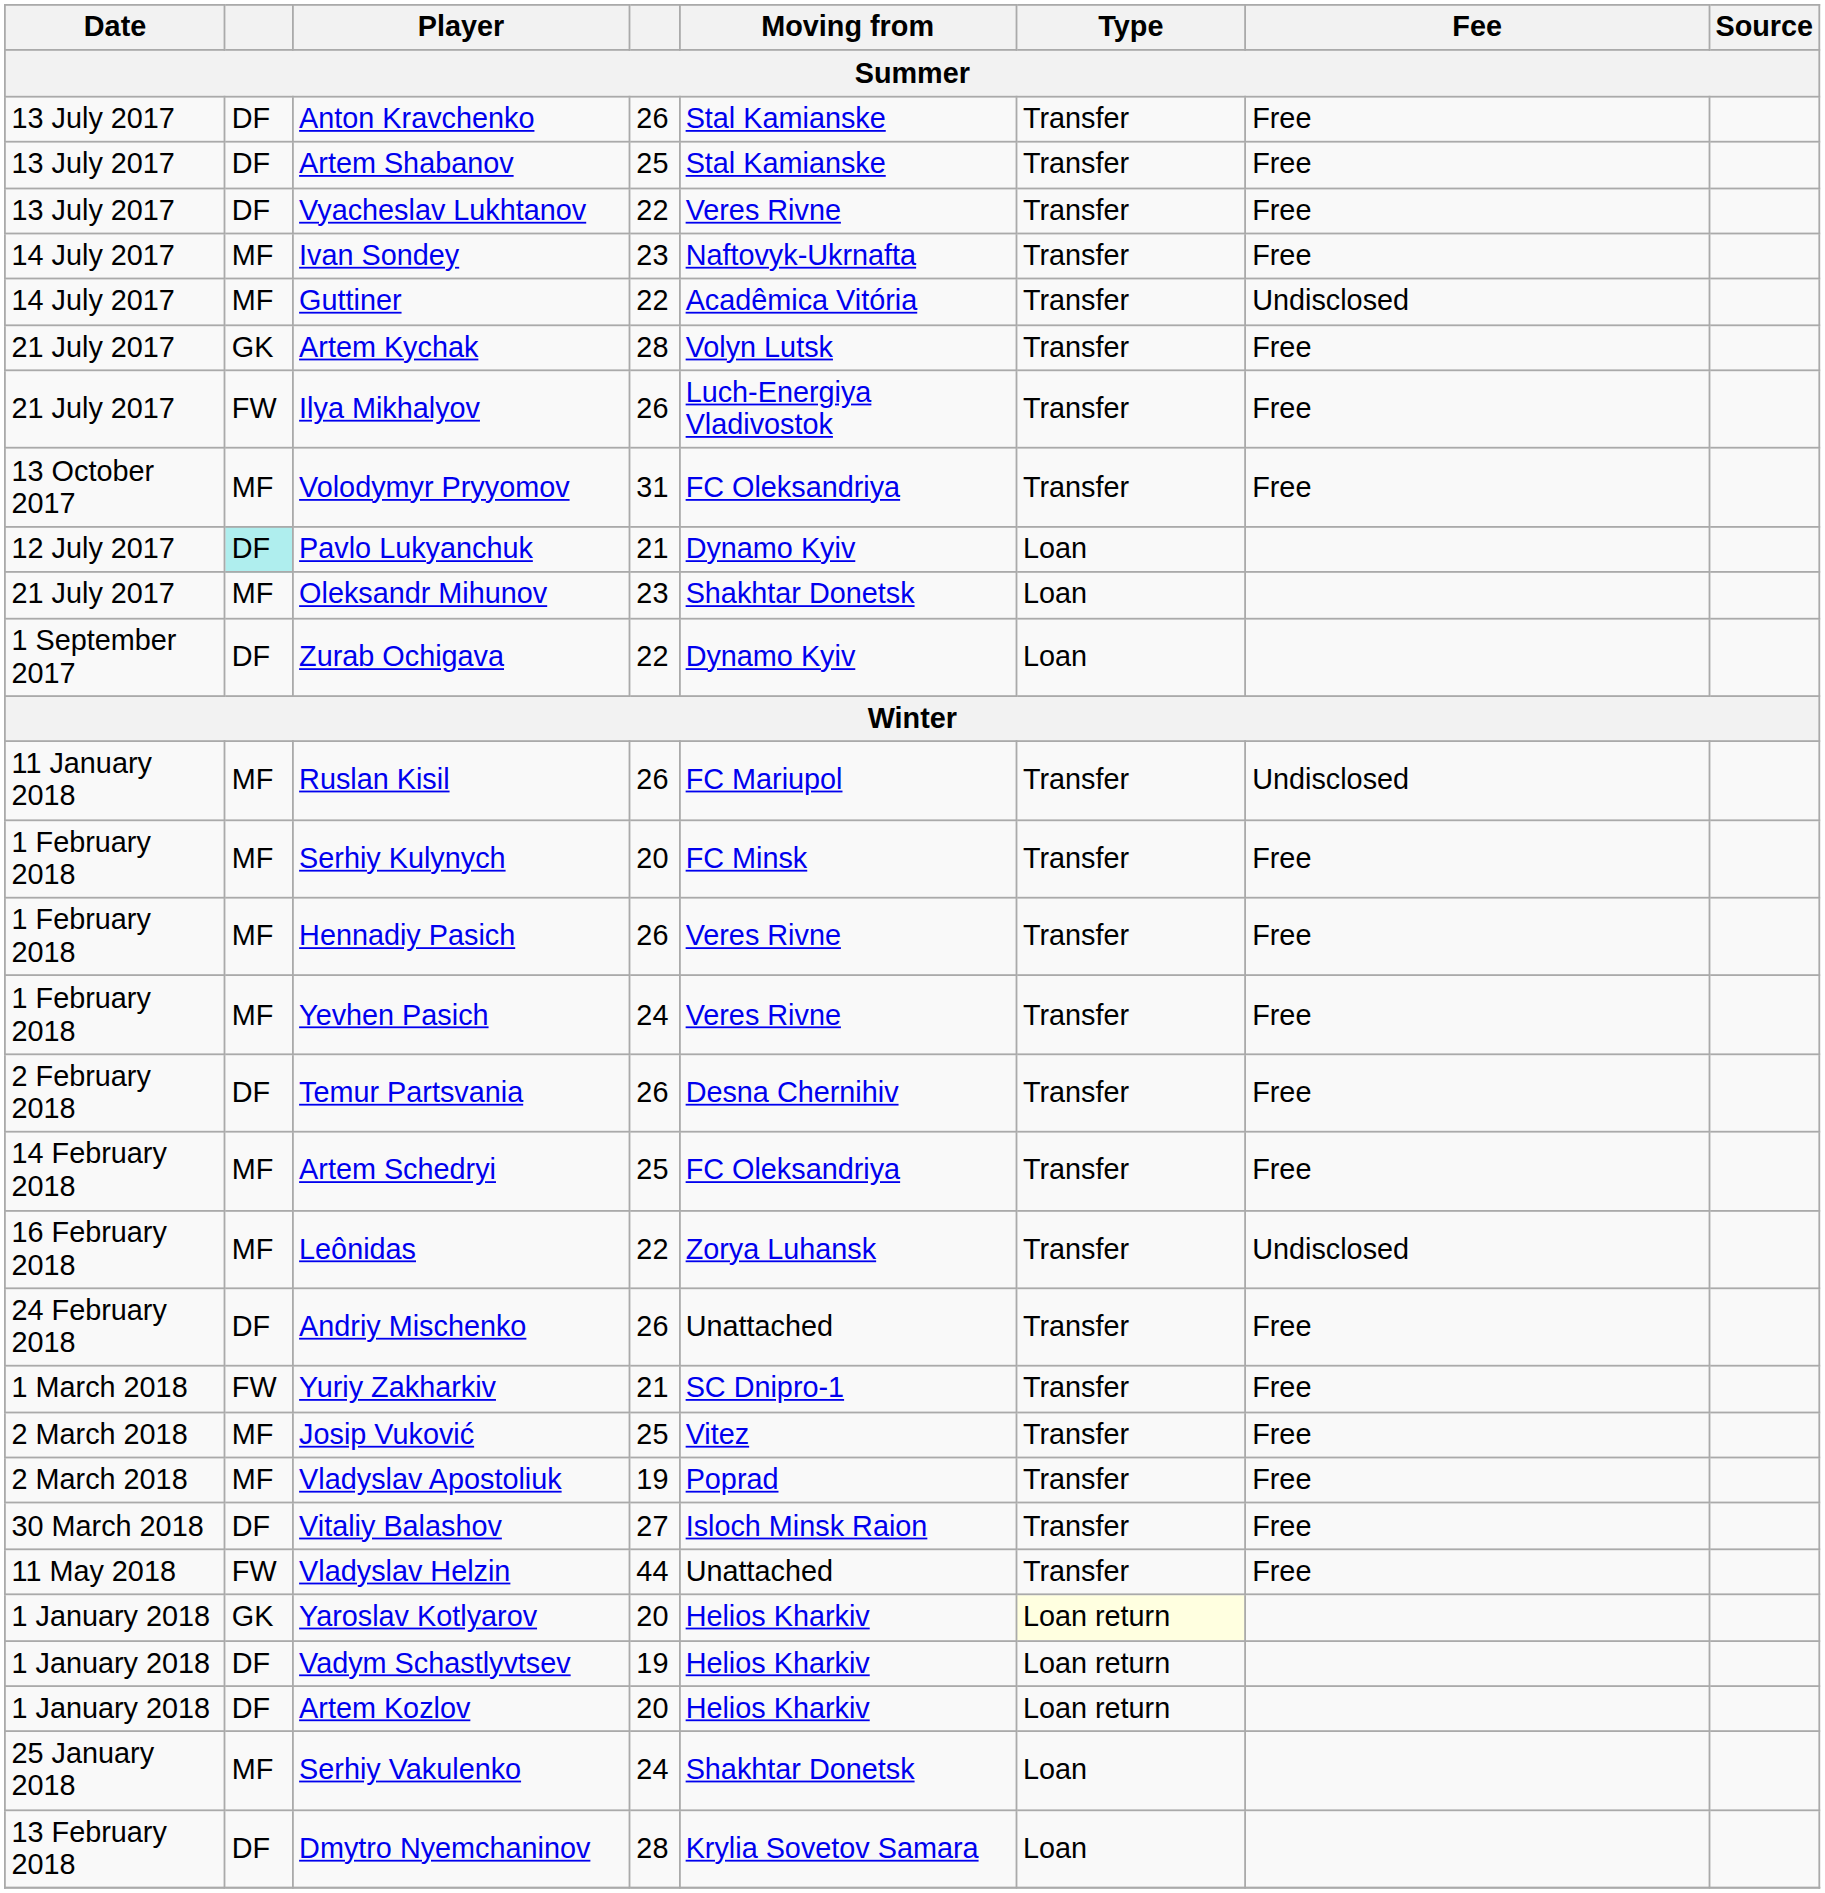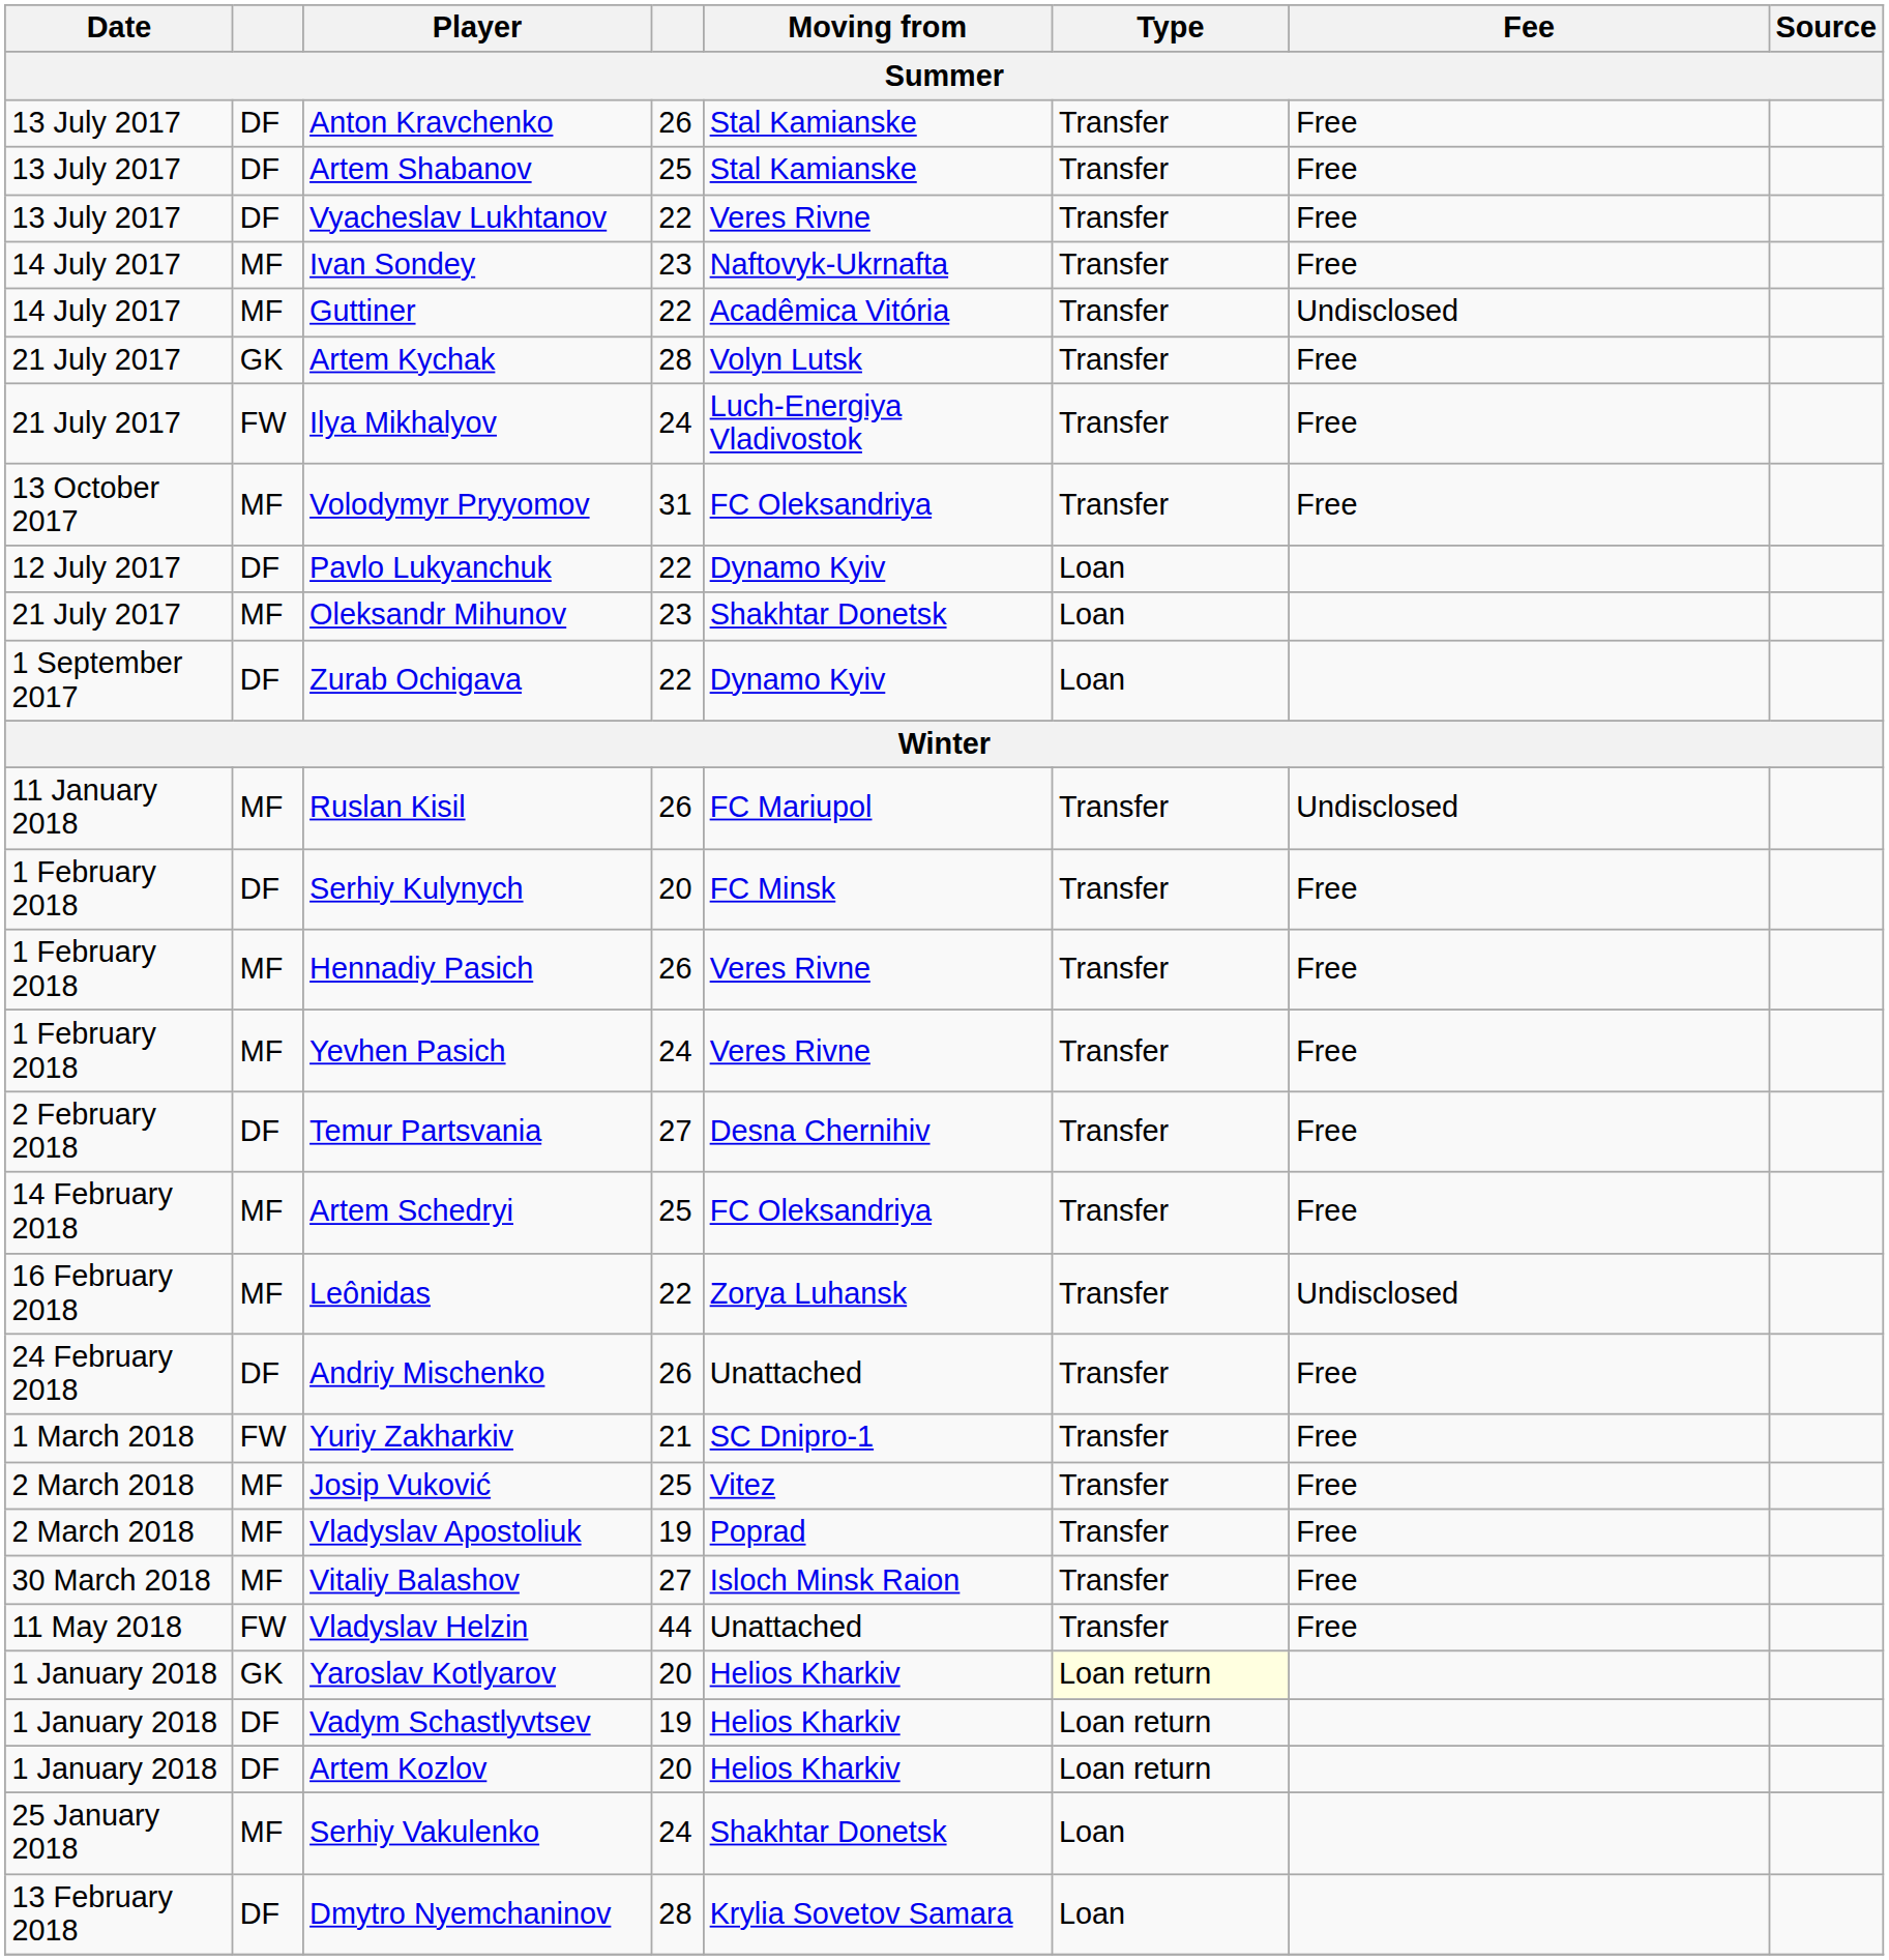 <table class="wikitable sortable">
 <tr>
 <th style="width:115px;">Date</th>
 <th style="width:30px;"></th>
 <th style="width:180px;">Player</th>
 <th style="width:20px;"></th>
 <th style="width:180px;">Moving from</th>
 <th style="width:120px;" class="unsortable">Type</th>
 <th style="width:250px;" class="unsortable">Fee</th>
 <th style="width:20px;">Source</th>
 </tr>
 <tr>
 <th colspan=8>Summer</th>
 </tr>
 <tr>
 <td>13 July 2017</td>
 <td>DF</td>
 <td> <a href='#'>Anton Kravchenko</a></td>
 <td>26</td>
 <td> <a href='#'>Stal Kamianske</a></td>
 <td>Transfer</td>
 <td>Free</td>
 <td></td>
 </tr>
 <tr>
 <td>13 July 2017</td>
 <td>DF</td>
 <td> <a href='#'>Artem Shabanov</a></td>
 <td>25</td>
 <td> <a href='#'>Stal Kamianske</a></td>
 <td>Transfer</td>
 <td>Free</td>
 <td></td>
 </tr>
 <tr>
 <td>13 July 2017</td>
 <td>DF</td>
 <td> <a href='#'>Vyacheslav Lukhtanov</a></td>
 <td>22</td>
 <td> <a href='#'>Veres Rivne</a></td>
 <td>Transfer</td>
 <td>Free</td>
 <td></td>
 </tr>
 <tr>
 <td>14 July 2017</td>
 <td>MF</td>
 <td> <a href='#'>Ivan Sondey</a></td>
 <td>23</td>
 <td> <a href='#'>Naftovyk-Ukrnafta</a></td>
 <td>Transfer</td>
 <td>Free</td>
 <td></td>
 </tr>
 <tr>
 <td>14 July 2017</td>
 <td>MF</td>
 <td> <a href='#'>Guttiner</a></td>
 <td>22</td>
 <td> <a href='#'>Acadêmica Vitória</a></td>
 <td>Transfer</td>
 <td>Undisclosed</td>
 <td></td>
 </tr>
 <tr>
 <td>21 July 2017</td>
 <td>GK</td>
 <td> <a href='#'>Artem Kychak</a></td>
 <td>28</td>
 <td> <a href='#'>Volyn Lutsk</a></td>
 <td>Transfer</td>
 <td>Free</td>
 <td></td>
 </tr>
 <tr>
 <td>21 July 2017</td>
 <td>FW</td>
 <td> <a href='#'>Ilya Mikhalyov</a></td>
-<td>26</td>
+<td>24</td>
 <td> <a href='#'>Luch-Energiya Vladivostok</a></td>
 <td>Transfer</td>
 <td>Free</td>
 <td></td>
 </tr>
 <tr>
 <td>13 October 2017</td>
 <td>MF</td>
 <td> <a href='#'>Volodymyr Pryyomov</a></td>
 <td>31</td>
 <td> <a href='#'>FC Oleksandriya</a></td>
 <td>Transfer</td>
 <td>Free</td>
 <td></td>
 </tr>
 <tr>
 <td>12 July 2017</td>
-<td style="background: paleturquoise;">DF</td>
+<td>DF</td>
 <td> <a href='#'>Pavlo Lukyanchuk</a></td>
-<td>21</td>
+<td>22</td>
 <td> <a href='#'>Dynamo Kyiv</a></td>
 <td>Loan</td>
 <td></td>
 <td></td>
 </tr>
 <tr>
 <td>21 July 2017</td>
 <td>MF</td>
 <td> <a href='#'>Oleksandr Mihunov</a></td>
 <td>23</td>
 <td> <a href='#'>Shakhtar Donetsk</a></td>
 <td>Loan</td>
 <td></td>
 <td></td>
 </tr>
 <tr>
 <td>1 September 2017</td>
 <td>DF</td>
 <td> <a href='#'>Zurab Ochigava</a></td>
 <td>22</td>
 <td> <a href='#'>Dynamo Kyiv</a></td>
 <td>Loan</td>
 <td></td>
 <td></td>
 </tr>
 <tr>
 <th colspan=8>Winter</th>
 </tr>
 <tr>
 <td>11 January 2018</td>
 <td>MF</td>
 <td> <a href='#'>Ruslan Kisil</a></td>
 <td>26</td>
 <td> <a href='#'>FC Mariupol</a></td>
 <td>Transfer</td>
 <td>Undisclosed</td>
 <td></td>
 </tr>
 <tr>
 <td>1 February 2018</td>
-<td>MF</td>
+<td>DF</td>
 <td> <a href='#'>Serhiy Kulynych</a></td>
 <td>20</td>
 <td> <a href='#'>FC Minsk</a></td>
 <td>Transfer</td>
 <td>Free</td>
 <td></td>
 </tr>
 <tr>
 <td>1 February 2018</td>
 <td>MF</td>
 <td> <a href='#'>Hennadiy Pasich</a></td>
 <td>26</td>
 <td> <a href='#'>Veres Rivne</a></td>
 <td>Transfer</td>
 <td>Free</td>
 <td></td>
 </tr>
 <tr>
 <td>1 February 2018</td>
 <td>MF</td>
 <td> <a href='#'>Yevhen Pasich</a></td>
 <td>24</td>
 <td> <a href='#'>Veres Rivne</a></td>
 <td>Transfer</td>
 <td>Free</td>
 <td></td>
 </tr>
 <tr>
 <td>2 February 2018</td>
 <td>DF</td>
 <td> <a href='#'>Temur Partsvania</a></td>
-<td>26</td>
+<td>27</td>
 <td> <a href='#'>Desna Chernihiv</a></td>
 <td>Transfer</td>
 <td>Free</td>
 <td></td>
 </tr>
 <tr>
 <td>14 February 2018</td>
 <td>MF</td>
 <td> <a href='#'>Artem Schedryi</a></td>
 <td>25</td>
 <td> <a href='#'>FC Oleksandriya</a></td>
 <td>Transfer</td>
 <td>Free</td>
 <td></td>
 </tr>
 <tr>
 <td>16 February 2018</td>
 <td>MF</td>
 <td> <a href='#'>Leônidas</a></td>
 <td>22</td>
 <td> <a href='#'>Zorya Luhansk</a></td>
 <td>Transfer</td>
 <td>Undisclosed</td>
 <td></td>
 </tr>
 <tr>
 <td>24 February 2018</td>
 <td>DF</td>
 <td> <a href='#'>Andriy Mischenko</a></td>
 <td>26</td>
 <td>Unattached</td>
 <td>Transfer</td>
 <td>Free</td>
 <td></td>
 </tr>
 <tr>
 <td>1 March 2018</td>
 <td>FW</td>
 <td> <a href='#'>Yuriy Zakharkiv</a></td>
 <td>21</td>
 <td> <a href='#'>SC Dnipro-1</a></td>
 <td>Transfer</td>
 <td>Free</td>
 <td></td>
 </tr>
 <tr>
 <td>2 March 2018</td>
 <td>MF</td>
 <td> <a href='#'>Josip Vuković</a></td>
 <td>25</td>
 <td> <a href='#'>Vitez</a></td>
 <td>Transfer</td>
 <td>Free</td>
 <td></td>
 </tr>
 <tr>
 <td>2 March 2018</td>
 <td>MF</td>
 <td> <a href='#'>Vladyslav Apostoliuk</a></td>
 <td>19</td>
 <td> <a href='#'>Poprad</a></td>
 <td>Transfer</td>
 <td>Free</td>
 <td></td>
 </tr>
 <tr>
 <td>30 March 2018</td>
-<td>DF</td>
+<td>MF</td>
 <td> <a href='#'>Vitaliy Balashov</a></td>
 <td>27</td>
 <td> <a href='#'>Isloch Minsk Raion</a></td>
 <td>Transfer</td>
 <td>Free</td>
 <td></td>
 </tr>
 <tr>
 <td>11 May 2018</td>
 <td>FW</td>
 <td> <a href='#'>Vladyslav Helzin</a></td>
 <td>44</td>
 <td>Unattached</td>
 <td>Transfer</td>
 <td>Free</td>
 <td></td>
 </tr>
 <tr>
 <td>1 January 2018</td>
 <td>GK</td>
 <td> <a href='#'>Yaroslav Kotlyarov</a></td>
 <td>20</td>
 <td> <a href='#'>Helios Kharkiv</a></td>
 <td style="background: lightyellow;">Loan return</td>
 <td></td>
 <td></td>
 </tr>
 <tr>
 <td>1 January 2018</td>
 <td>DF</td>
 <td> <a href='#'>Vadym Schastlyvtsev</a></td>
 <td>19</td>
 <td> <a href='#'>Helios Kharkiv</a></td>
 <td>Loan return</td>
 <td></td>
 <td></td>
 </tr>
 <tr>
 <td>1 January 2018</td>
 <td>DF</td>
 <td> <a href='#'>Artem Kozlov</a></td>
 <td>20</td>
 <td> <a href='#'>Helios Kharkiv</a></td>
 <td>Loan return</td>
 <td></td>
 <td></td>
 </tr>
 <tr>
 <td>25 January 2018</td>
 <td>MF</td>
 <td> <a href='#'>Serhiy Vakulenko</a></td>
 <td>24</td>
 <td> <a href='#'>Shakhtar Donetsk</a></td>
 <td>Loan</td>
 <td></td>
 <td></td>
 </tr>
 <tr>
 <td>13 February 2018</td>
 <td>DF</td>
 <td> <a href='#'>Dmytro Nyemchaninov</a></td>
 <td>28</td>
 <td> <a href='#'>Krylia Sovetov Samara</a></td>
 <td>Loan</td>
 <td></td>
 <td></td>
 </tr>
 <tr>
 </tr>
 </table>
